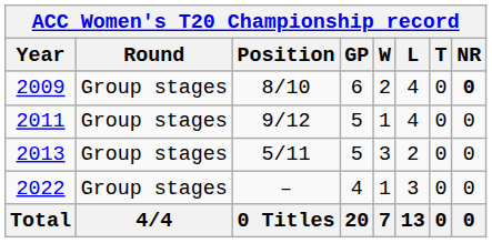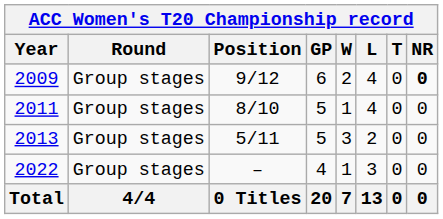 <table class="wikitable" style="text-align: center; width=900px;">
 <tr>
 <th colspan="8"><a href='#'>ACC Women's T20 Championship record</a></th>
 </tr>
 <tr>
 <th>Year</th>
 <th>Round</th>
 <th>Position</th>
 <th>GP</th>
 <th>W</th>
 <th>L</th>
 <th>T</th>
 <th>NR</th>
 </tr>
 <tr>
 <td><a href='#'>2009</a> </td>
 <td>Group stages</td>
-<td>8/10</td>
+<td>9/12</td>
 <td>6</td>
 <td>2</td>
 <td>4</td>
 <td>0</td>
 <td><strong>0</strong></td>
 </tr>
 <tr>
 <td> <a href='#'>2011</a> </td>
 <td>Group stages</td>
-<td>9/12</td>
+<td>8/10</td>
 <td>5</td>
 <td>1</td>
 <td>4</td>
 <td>0</td>
 <td>0</td>
 </tr>
 <tr>
 <td> <a href='#'>2013</a></td>
 <td>Group stages</td>
 <td>5/11</td>
 <td>5</td>
 <td>3</td>
 <td>2</td>
 <td>0</td>
 <td>0</td>
 </tr>
 <tr>
 <td> <a href='#'>2022</a></td>
 <td>Group stages</td>
 <td>–</td>
 <td>4</td>
 <td>1</td>
 <td>3</td>
 <td>0</td>
 <td>0</td>
 </tr>
 <tr>
 <th>Total</th>
 <th>4/4</th>
 <th>0 Titles</th>
 <th>20</th>
 <th>7</th>
 <th>13</th>
 <th>0</th>
 <th>0</th>
 </tr>
 </table>
